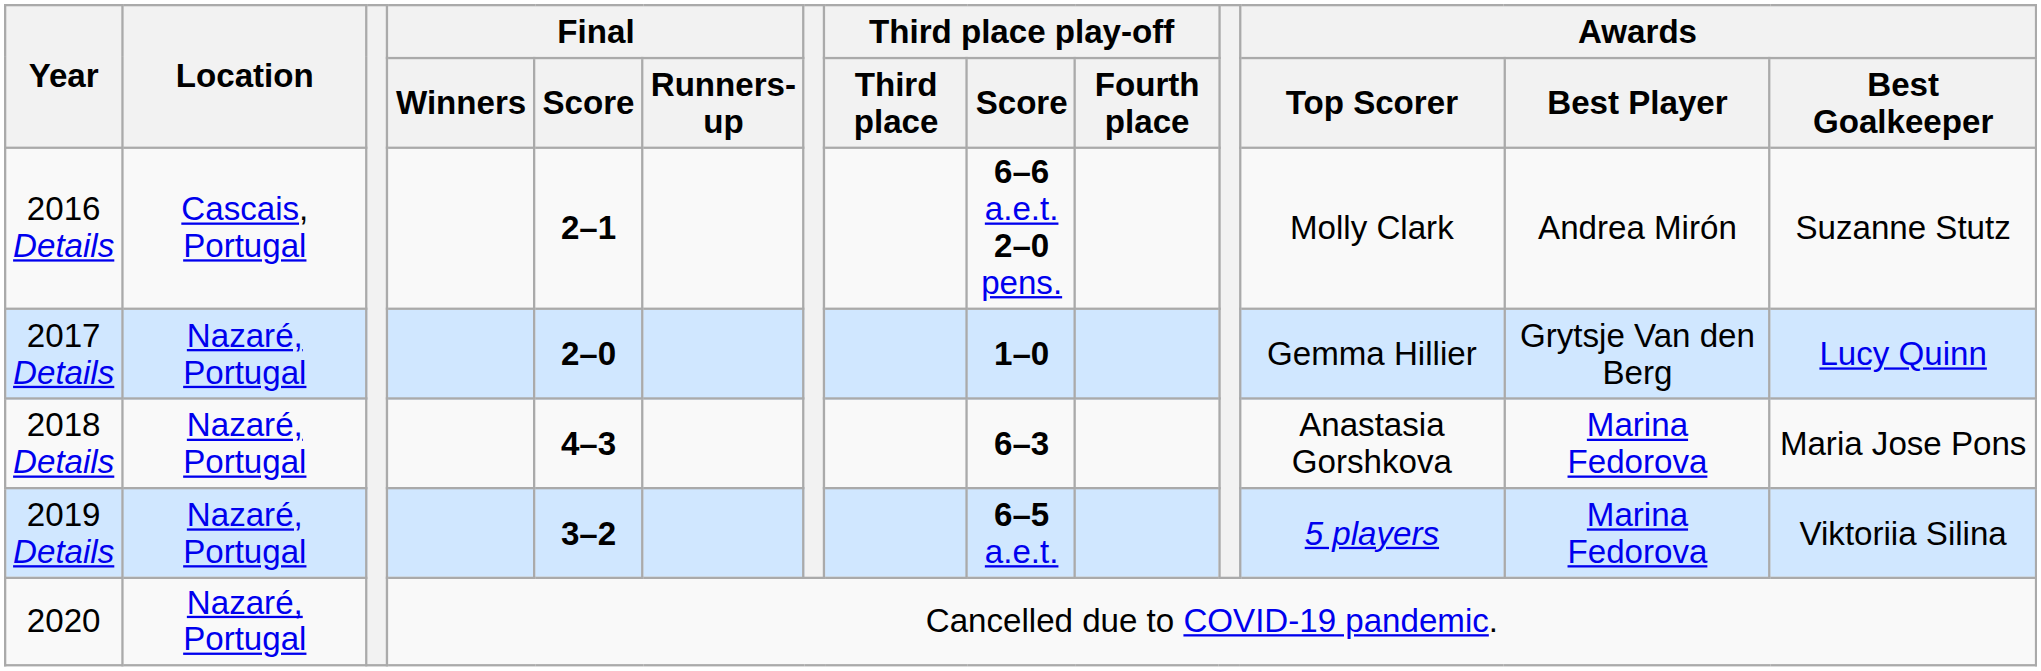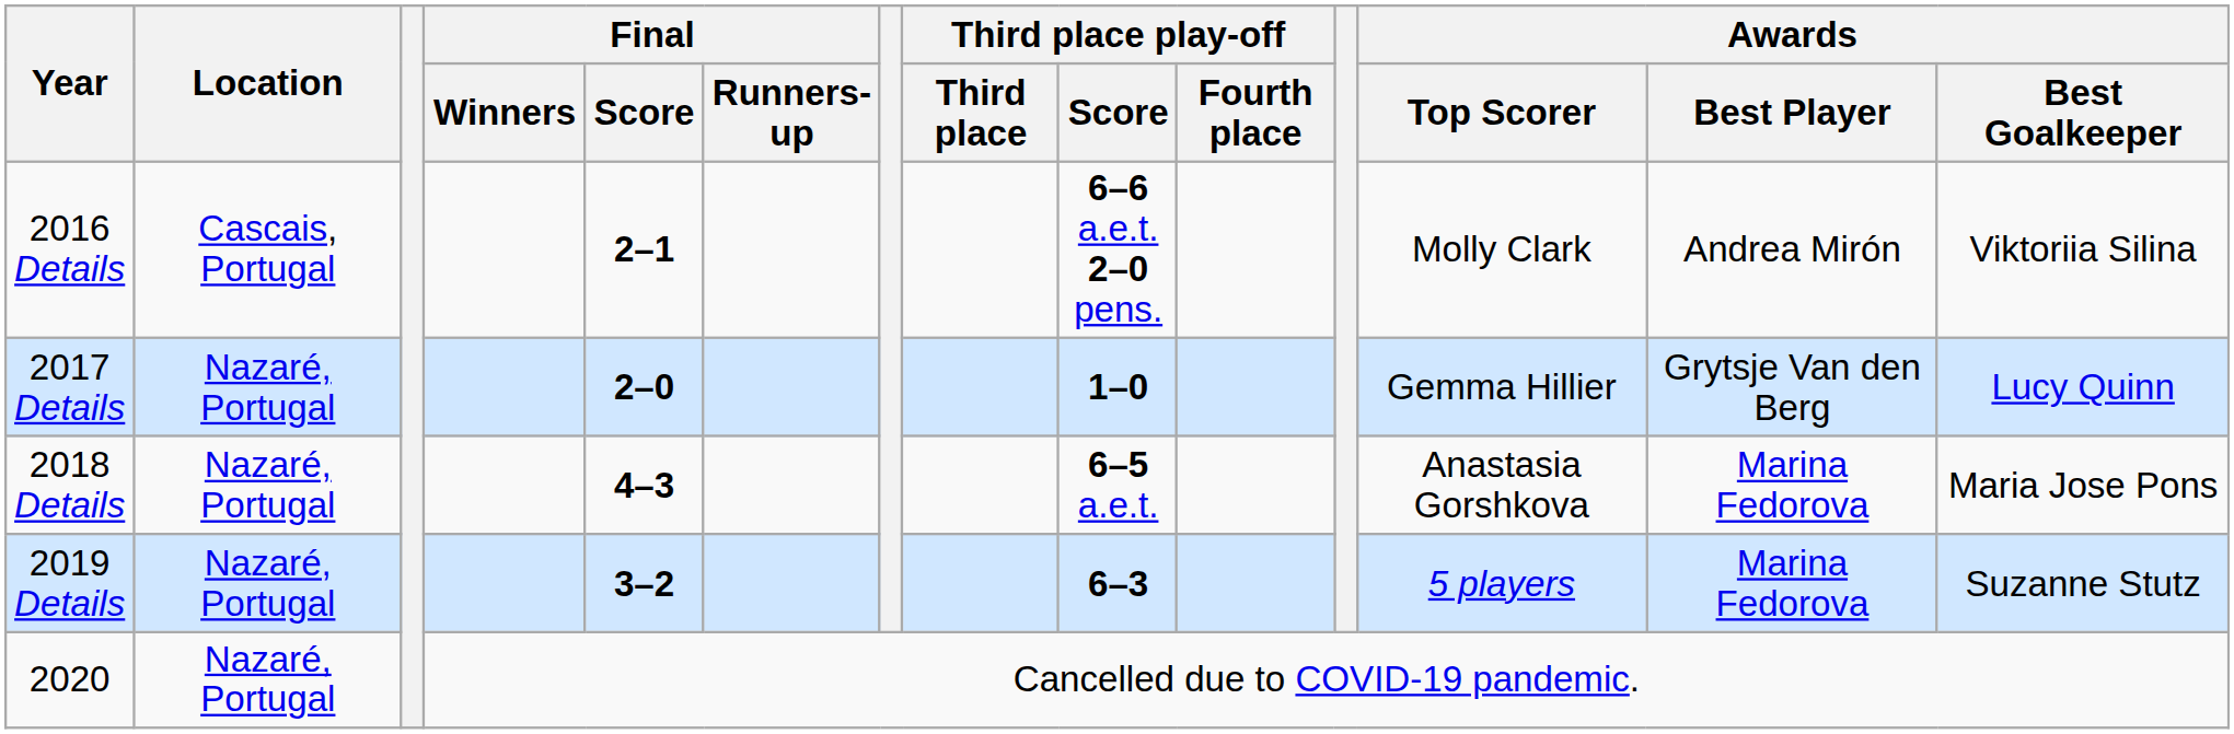 <table class="wikitable" style="font-size:90%; width: 100%; text-align: center;">
 <tr>
 <th rowspan="2" width="3%">Year</th>
 <th rowspan="2" width="12%">Location</th>
 <th rowspan=7 width="1%"></th>
 <th colspan="3">Final</th>
 <th rowspan=6 width="1%"></th>
 <th colspan="3">Third place play-off</th>
 <th rowspan=6 width="1%"></th>
 <th colspan="3">Awards</th>
 </tr>
 <tr>
 <th width="7%">Winners</th>
 <th width="5%">Score</th>
 <th width="7%">Runners-up</th>
 <th width="7%">Third place</th>
 <th width="5%">Score</th>
 <th width="7%">Fourth place</th>
 <th width="13%">Top Scorer</th>
 <th width="13%">Best Player</th>
 <th width="13%">Best Goalkeeper</th>
 </tr>
 <tr>
 <td>2016<br> <em><a href='#'>Details</a></em></td>
 <td> <a href='#'>Cascais</a>, <a href='#'>Portugal</a></td>
 <td><strong></strong></td>
 <td><strong>2–1</strong></td>
 <td></td>
 <td></td>
 <td><strong>6–6</strong> <a href='#'>a.e.t.</a><br> <strong>2–0</strong> <a href='#'>pens.</a></td>
 <td></td>
 <td> Molly Clark</td>
 <td> Andrea Mirón</td>
-<td> Suzanne Stutz</td>
+<td> Viktoriia Silina</td>
 </tr>
 <tr bgcolor=#D0E7FF>
 <td>2017<br> <em><a href='#'>Details</a></em></td>
 <td> <a href='#'>Nazaré, Portugal</a></td>
 <td><strong></strong></td>
 <td><strong>2–0</strong></td>
 <td></td>
 <td></td>
 <td><strong>1–0</strong></td>
 <td></td>
 <td> Gemma Hillier</td>
 <td> Grytsje Van den Berg</td>
 <td> <a href='#'>Lucy Quinn</a></td>
 </tr>
 <tr>
 <td>2018<br> <em><a href='#'>Details</a></em></td>
 <td> <a href='#'>Nazaré, Portugal</a></td>
 <td><strong></strong></td>
 <td><strong>4–3</strong></td>
 <td></td>
 <td></td>
-<td><strong>6–3</strong></td>
+<td><strong>6–5</strong> <a href='#'>a.e.t.</a></td>
 <td></td>
 <td> Anastasia Gorshkova</td>
 <td> <a href='#'>Marina Fedorova</a></td>
 <td> Maria Jose Pons</td>
 </tr>
 <tr bgcolor=#D0E7FF>
 <td>2019<br> <em><a href='#'>Details</a></em></td>
 <td> <a href='#'>Nazaré, Portugal</a></td>
 <td><strong></strong></td>
 <td><strong>3–2</strong></td>
 <td></td>
 <td></td>
-<td><strong>6–5</strong> <a href='#'>a.e.t.</a></td>
+<td><strong>6–3</strong></td>
 <td></td>
 <td><em><a href='#'>5 players</a></em></td>
 <td> <a href='#'>Marina Fedorova</a></td>
-<td> Viktoriia Silina</td>
+<td> Suzanne Stutz</td>
 </tr>
 <tr>
 <td>2020</td>
 <td> <a href='#'>Nazaré, Portugal</a></td>
 <td colspan=11>Cancelled due to <a href='#'>COVID-19 pandemic</a>.</td>
 </tr>
 </table>
